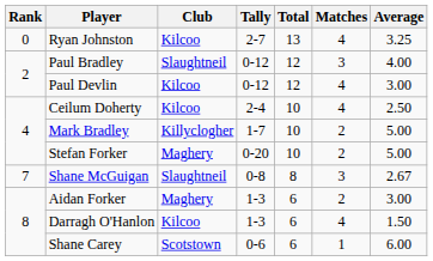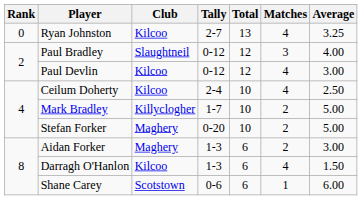 <table class="wikitable">
 <tr>
 <th>Rank</th>
 <th>Player</th>
 <th>Club</th>
 <th>Tally</th>
 <th>Total</th>
 <th>Matches</th>
 <th>Average</th>
 </tr>
 <tr>
 <td rowspan="1" style="text-align:center;">0</td>
 <td>Ryan Johnston</td>
 <td><a href='#'>Kilcoo</a></td>
 <td align=center>2-7</td>
 <td align=center>13</td>
 <td align=center>4</td>
 <td align=center>3.25</td>
 </tr>
 <tr>
 <td rowspan="2" style="text-align:center;">2</td>
 <td>Paul Bradley</td>
 <td><a href='#'>Slaughtneil</a></td>
 <td align=center>0-12</td>
 <td align=center>12</td>
 <td align=center>3</td>
 <td align=center>4.00</td>
 </tr>
 <tr>
 <td>Paul Devlin</td>
 <td><a href='#'>Kilcoo</a></td>
 <td align=center>0-12</td>
 <td align=center>12</td>
 <td align=center>4</td>
 <td align=center>3.00</td>
 </tr>
 <tr>
 <td rowspan="3" style="text-align:center;">4</td>
 <td>Ceilum Doherty</td>
 <td><a href='#'>Kilcoo</a></td>
 <td align=center>2-4</td>
 <td align=center>10</td>
 <td align=center>4</td>
 <td align=center>2.50</td>
 </tr>
 <tr>
 <td><a href='#'>Mark Bradley</a></td>
 <td><a href='#'>Killyclogher</a></td>
 <td align=center>1-7</td>
 <td align=center>10</td>
 <td align=center>2</td>
 <td align=center>5.00</td>
 </tr>
 <tr>
 <td>Stefan Forker</td>
 <td><a href='#'>Maghery</a></td>
 <td align=center>0-20</td>
 <td align=center>10</td>
 <td align=center>2</td>
 <td align=center>5.00</td>
 </tr>
 <tr>
-<td rowspan="1" style="text-align:center;">7</td>
-<td><a href='#'>Shane McGuigan</a></td>
-<td><a href='#'>Slaughtneil</a></td>
-<td align=center>0-8</td>
-<td align=center>8</td>
-<td align=center>3</td>
-<td align=center>2.67</td>
-</tr>
-<tr>
 <td rowspan="3" style="text-align:center;">8</td>
 <td>Aidan Forker</td>
 <td><a href='#'>Maghery</a></td>
 <td align=center>1-3</td>
 <td align=center>6</td>
 <td align=center>2</td>
 <td align=center>3.00</td>
 </tr>
 <tr>
 <td>Darragh O'Hanlon</td>
 <td><a href='#'>Kilcoo</a></td>
 <td align=center>1-3</td>
 <td align=center>6</td>
 <td align=center>4</td>
 <td align=center>1.50</td>
 </tr>
 <tr>
 <td>Shane Carey</td>
 <td><a href='#'>Scotstown</a></td>
 <td align=center>0-6</td>
 <td align=center>6</td>
 <td align=center>1</td>
 <td align=center>6.00</td>
 </tr>
 </table>
